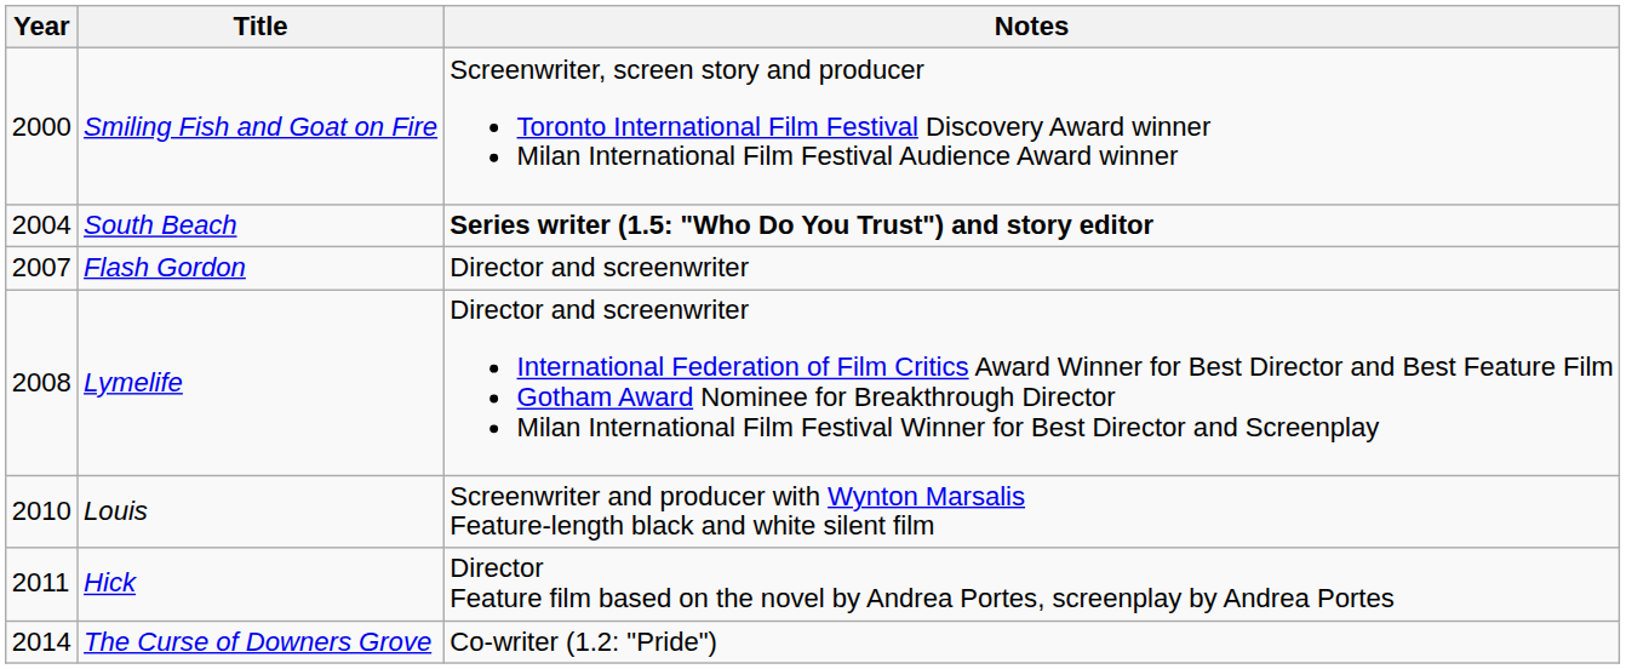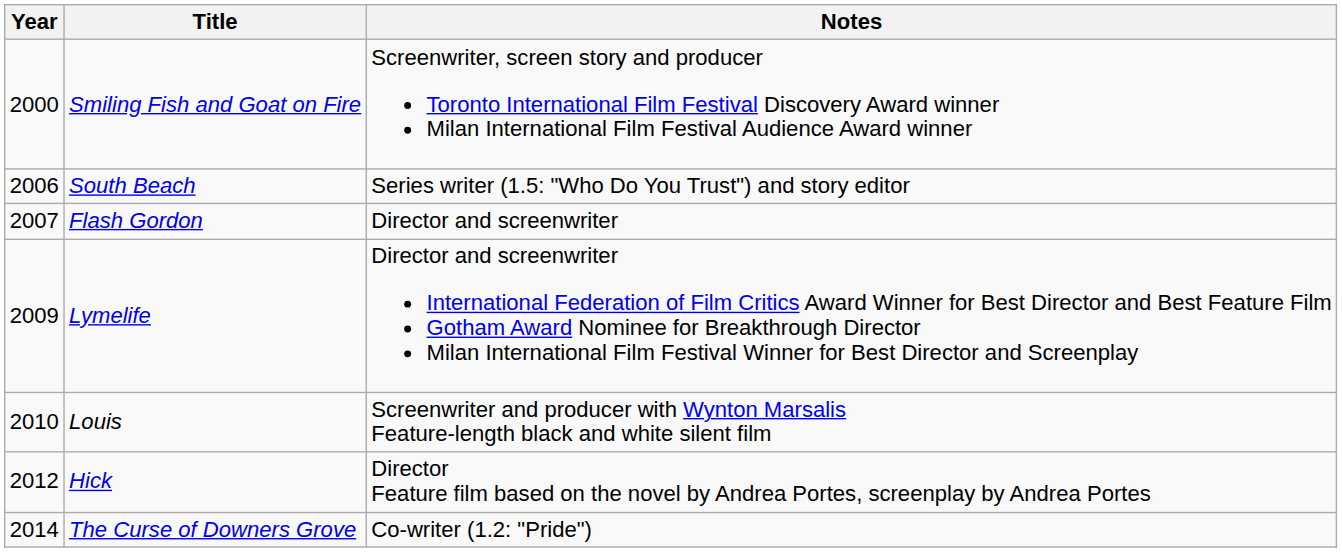 <table class="wikitable sortable">
 <tr>
 <th>Year</th>
 <th>Title</th>
 <th>Notes</th>
 </tr>
 <tr>
 <td>2000</td>
 <td><em><a href='#'>Smiling Fish and Goat on Fire</a></em></td>
 <td>Screenwriter, screen story and producer<br><ul><li><a href='#'>Toronto International Film Festival</a> Discovery Award winner</li><li>Milan International Film Festival Audience Award winner</li></ul></td>
 </tr>
 <tr>
-<td>2004</td>
+<td>2006</td>
 <td><em><a href='#'>South Beach</a></em></td>
-<td><strong>Series writer (1.5: "Who Do You Trust") and story editor</strong></td>
+<td>Series writer (1.5: "Who Do You Trust") and story editor</td>
 </tr>
 <tr>
 <td>2007</td>
 <td><em><a href='#'>Flash Gordon</a></em></td>
 <td>Director and screenwriter</td>
 </tr>
 <tr>
-<td>2008</td>
+<td>2009</td>
 <td><em><a href='#'>Lymelife</a></em></td>
 <td>Director and screenwriter<br><ul><li><a href='#'>International Federation of Film Critics</a> Award Winner for Best Director and Best Feature Film</li><li><a href='#'>Gotham Award</a> Nominee for Breakthrough Director</li><li>Milan International Film Festival Winner for Best Director and Screenplay</li></ul></td>
 </tr>
 <tr>
 <td>2010</td>
 <td><em>Louis</em></td>
 <td>Screenwriter and producer with <a href='#'>Wynton Marsalis</a><br>Feature-length black and white silent film</td>
 </tr>
 <tr>
-<td>2011</td>
+<td>2012</td>
 <td><em><a href='#'>Hick</a></em></td>
 <td>Director<br>Feature film based on the novel by Andrea Portes, screenplay by Andrea Portes</td>
 </tr>
 <tr>
 <td>2014</td>
 <td><em><a href='#'>The Curse of Downers Grove</a></em></td>
 <td>Co-writer (1.2: "Pride")</td>
 </tr>
 </table>
